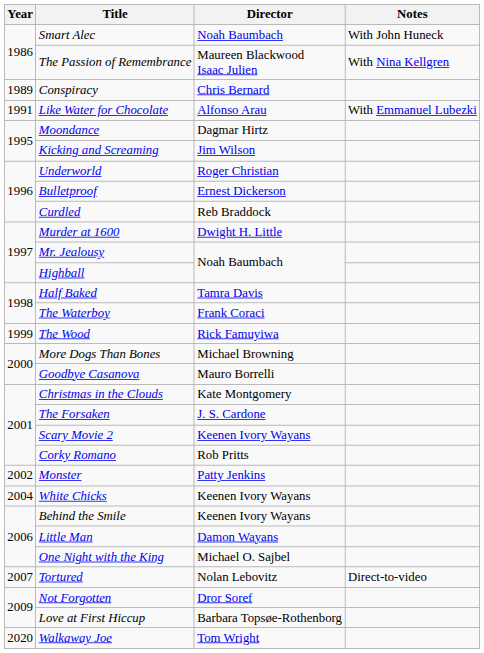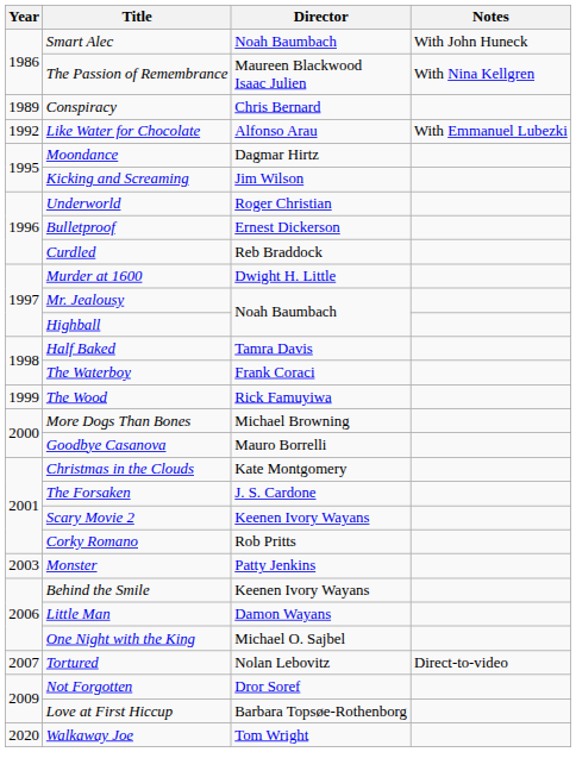 <table class="wikitable">
 <tr>
 <th>Year</th>
 <th>Title</th>
 <th>Director</th>
 <th>Notes</th>
 </tr>
 <tr>
 <td rowspan=2>1986</td>
 <td><em>Smart Alec</em></td>
 <td><a href='#'>Noah Baumbach</a></td>
 <td>With John Huneck</td>
 </tr>
 <tr>
 <td><em>The Passion of Remembrance</em></td>
 <td>Maureen Blackwood<br><a href='#'>Isaac Julien</a></td>
 <td>With <a href='#'>Nina Kellgren</a></td>
 </tr>
 <tr>
 <td>1989</td>
 <td><em>Conspiracy</em></td>
 <td><a href='#'>Chris Bernard</a></td>
 <td></td>
 </tr>
 <tr>
-<td>1991</td>
+<td>1992</td>
 <td><em><a href='#'>Like Water for Chocolate</a></em></td>
 <td><a href='#'>Alfonso Arau</a></td>
 <td>With <a href='#'>Emmanuel Lubezki</a></td>
 </tr>
 <tr>
 <td rowspan=2>1995</td>
 <td><em><a href='#'>Moondance</a></em></td>
 <td>Dagmar Hirtz</td>
 <td></td>
 </tr>
 <tr>
 <td><em><a href='#'>Kicking and Screaming</a></em></td>
 <td><a href='#'>Jim Wilson</a></td>
 <td></td>
 </tr>
 <tr>
 <td rowspan=3>1996</td>
 <td><em><a href='#'>Underworld</a></em></td>
 <td><a href='#'>Roger Christian</a></td>
 <td></td>
 </tr>
 <tr>
 <td><em><a href='#'>Bulletproof</a></em></td>
 <td><a href='#'>Ernest Dickerson</a></td>
 <td></td>
 </tr>
 <tr>
 <td><em><a href='#'>Curdled</a></em></td>
 <td>Reb Braddock</td>
 <td></td>
 </tr>
 <tr>
 <td rowspan=3>1997</td>
 <td><em><a href='#'>Murder at 1600</a></em></td>
 <td><a href='#'>Dwight H. Little</a></td>
 <td></td>
 </tr>
 <tr>
 <td><em><a href='#'>Mr. Jealousy</a></em></td>
 <td rowspan=2>Noah Baumbach</td>
 <td></td>
 </tr>
 <tr>
 <td><em><a href='#'>Highball</a></em></td>
 <td></td>
 </tr>
 <tr>
 <td rowspan=2>1998</td>
 <td><em><a href='#'>Half Baked</a></em></td>
 <td><a href='#'>Tamra Davis</a></td>
 <td></td>
 </tr>
 <tr>
 <td><em><a href='#'>The Waterboy</a></em></td>
 <td><a href='#'>Frank Coraci</a></td>
 <td></td>
 </tr>
 <tr>
 <td>1999</td>
 <td><em><a href='#'>The Wood</a></em></td>
 <td><a href='#'>Rick Famuyiwa</a></td>
 <td></td>
 </tr>
 <tr>
 <td rowspan=2>2000</td>
 <td><em>More Dogs Than Bones</em></td>
 <td>Michael Browning</td>
 <td></td>
 </tr>
 <tr>
 <td><em><a href='#'>Goodbye Casanova</a></em></td>
 <td>Mauro Borrelli</td>
 <td></td>
 </tr>
 <tr>
 <td rowspan=4>2001</td>
 <td><em><a href='#'>Christmas in the Clouds</a></em></td>
 <td>Kate Montgomery</td>
 <td></td>
 </tr>
 <tr>
 <td><em><a href='#'>The Forsaken</a></em></td>
 <td><a href='#'>J. S. Cardone</a></td>
 <td></td>
 </tr>
 <tr>
 <td><em><a href='#'>Scary Movie 2</a></em></td>
 <td><a href='#'>Keenen Ivory Wayans</a></td>
 <td></td>
 </tr>
 <tr>
 <td><em><a href='#'>Corky Romano</a></em></td>
 <td>Rob Pritts</td>
 <td></td>
 </tr>
 <tr>
-<td>2002</td>
+<td>2003</td>
 <td><em><a href='#'>Monster</a></em></td>
 <td><a href='#'>Patty Jenkins</a></td>
-</tr>
-<tr>
-<td>2004</td>
-<td><em><a href='#'>White Chicks</a></em></td>
-<td>Keenen Ivory Wayans</td>
-<td></td>
 </tr>
 <tr>
 <td rowspan=3>2006</td>
 <td><em>Behind the Smile</em></td>
 <td>Keenen Ivory Wayans</td>
 <td></td>
 </tr>
 <tr>
 <td><em><a href='#'>Little Man</a></em></td>
 <td><a href='#'>Damon Wayans</a></td>
 <td></td>
 </tr>
 <tr>
 <td><em><a href='#'>One Night with the King</a></em></td>
 <td>Michael O. Sajbel</td>
 <td></td>
 </tr>
 <tr>
 <td>2007</td>
 <td><em><a href='#'>Tortured</a></em></td>
 <td>Nolan Lebovitz</td>
 <td>Direct-to-video</td>
 </tr>
 <tr>
 <td rowspan=2>2009</td>
 <td><em><a href='#'>Not Forgotten</a></em></td>
 <td><a href='#'>Dror Soref</a></td>
 <td></td>
 </tr>
 <tr>
 <td><em>Love at First Hiccup</em></td>
 <td>Barbara Topsøe-Rothenborg</td>
 <td></td>
 </tr>
 <tr>
 <td>2020</td>
 <td><em><a href='#'> Walkaway Joe</a></em></td>
 <td><a href='#'>Tom Wright</a></td>
 <td></td>
 </tr>
 </table>
